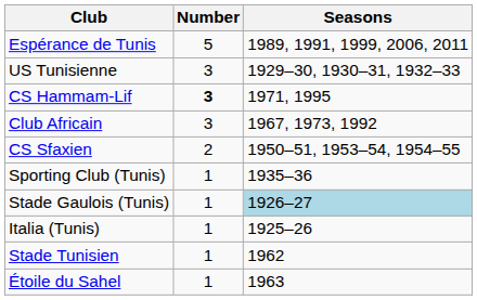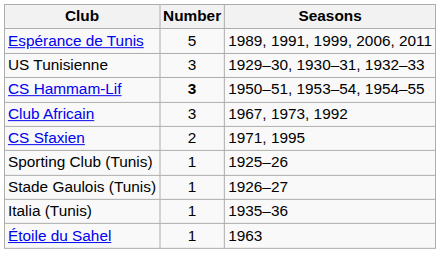 <table class="wikitable sortable">
 <tr>
 <th>Club</th>
 <th>Number</th>
 <th>Seasons</th>
 </tr>
 <tr>
 <td><a href='#'>Espérance de Tunis</a></td>
 <td style="text-align:center">5</td>
 <td>1989, 1991, 1999, 2006, 2011</td>
 </tr>
 <tr>
 <td>US Tunisienne</td>
 <td style="text-align:center">3</td>
 <td>1929–30, 1930–31, 1932–33</td>
 </tr>
 <tr>
 <td><a href='#'>CS Hammam-Lif</a></td>
 <td style="text-align:center"><strong>3</strong></td>
-<td>1971, 1995</td>
+<td>1950–51, 1953–54, 1954–55</td>
 </tr>
 <tr>
 <td><a href='#'>Club Africain</a></td>
 <td style="text-align:center">3</td>
 <td>1967, 1973, 1992</td>
 </tr>
 <tr>
 <td><a href='#'>CS Sfaxien</a></td>
 <td style="text-align:center">2</td>
-<td>1950–51, 1953–54, 1954–55</td>
+<td>1971, 1995</td>
 </tr>
 <tr>
 <td>Sporting Club (Tunis)</td>
 <td style="text-align:center">1</td>
-<td>1935–36</td>
+<td>1925–26</td>
 </tr>
 <tr>
 <td>Stade Gaulois (Tunis)</td>
 <td style="text-align:center">1</td>
-<td style="background: lightblue;">1926–27</td>
+<td>1926–27</td>
 </tr>
 <tr>
 <td>Italia (Tunis)</td>
 <td style="text-align:center">1</td>
-<td>1925–26</td>
-</tr>
-<tr>
-<td><a href='#'>Stade Tunisien</a></td>
-<td style="text-align:center">1</td>
-<td>1962</td>
+<td>1935–36</td>
 </tr>
 <tr>
 <td><a href='#'>Étoile du Sahel</a></td>
 <td style="text-align:center">1</td>
 <td>1963</td>
 </tr>
 </table>
